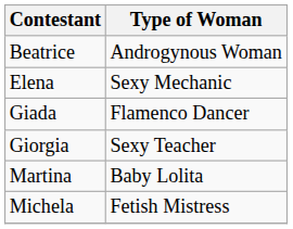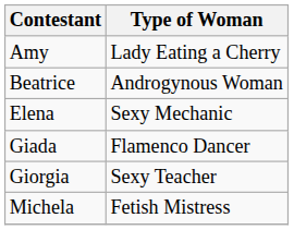 <table class="wikitable">
 <tr>
 <th colspan="1">Contestant</th>
 <th colspan="1">Type of Woman</th>
+</tr>
+<tr>
+<td>Amy</td>
+<td>Lady Eating a Cherry</td>
 </tr>
 <tr>
 <td>Beatrice</td>
 <td>Androgynous Woman</td>
 </tr>
 <tr>
 <td>Elena</td>
 <td>Sexy Mechanic</td>
 </tr>
 <tr>
 <td>Giada</td>
 <td>Flamenco Dancer</td>
 </tr>
 <tr>
 <td>Giorgia</td>
 <td>Sexy Teacher</td>
 </tr>
 <tr>
-<td>Martina</td>
-<td>Baby Lolita</td>
-</tr>
-<tr>
 <td>Michela</td>
 <td>Fetish Mistress</td>
 </tr>
 <tr>
 </tr>
 </table>
